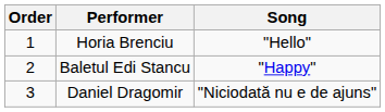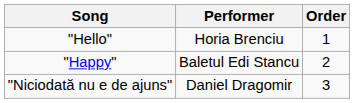 <table class="wikitable" style="text-align:center">
 <tr>
+<th>Song</th>
+<th>Performer</th>
 <th>Order</th>
-<th>Performer</th>
-<th>Song</th>
 </tr>
 <tr>
+<td>"Hello"</td>
+<td>Horia Brenciu</td>
 <td>1</td>
-<td>Horia Brenciu</td>
-<td>"Hello"</td>
 </tr>
 <tr>
+<td>"<a href='#'>Happy</a>"</td>
+<td>Baletul Edi Stancu</td>
 <td>2</td>
-<td>Baletul Edi Stancu</td>
-<td>"<a href='#'>Happy</a>"</td>
 </tr>
 <tr>
+<td>"Niciodată nu e de ajuns"</td>
+<td>Daniel Dragomir</td>
 <td>3</td>
-<td>Daniel Dragomir</td>
-<td>"Niciodată nu e de ajuns"</td>
 </tr>
 </table>
